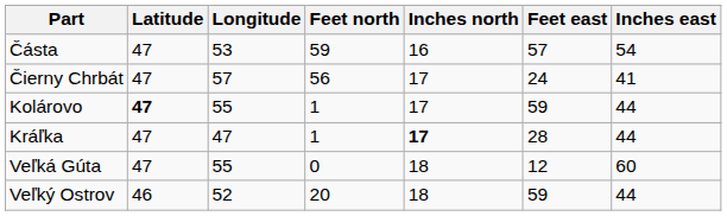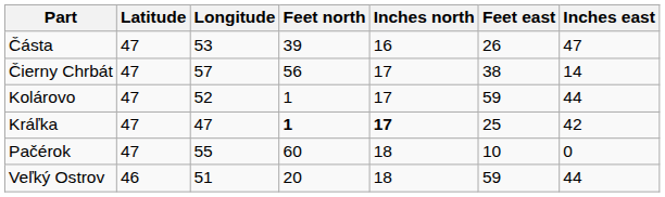 <table class="wikitable">
 <tr>
 <th>Part</th>
 <th>Latitude</th>
 <th>Longitude</th>
 <th>Feet north</th>
 <th>Inches north</th>
 <th>Feet east</th>
 <th>Inches east</th>
 </tr>
 <tr>
 <td>Částa</td>
 <td>47</td>
 <td>53</td>
-<td>59</td>
+<td>39</td>
 <td>16</td>
-<td>57</td>
-<td>54</td>
+<td>26</td>
+<td>47</td>
 </tr>
 <tr>
 <td>Čierny Chrbát</td>
 <td>47</td>
 <td>57</td>
 <td>56</td>
 <td>17</td>
-<td>24</td>
-<td>41</td>
+<td>38</td>
+<td>14</td>
 </tr>
 <tr>
 <td>Kolárovo</td>
-<td><strong>47</strong></td>
-<td>55</td>
+<td>47</td>
+<td>52</td>
 <td>1</td>
 <td>17</td>
 <td>59</td>
 <td>44</td>
 </tr>
 <tr>
 <td>Kráľka</td>
 <td>47</td>
 <td>47</td>
-<td>1</td>
+<td><strong>1</strong></td>
 <td><strong>17</strong></td>
-<td>28</td>
-<td>44</td>
+<td>25</td>
+<td>42</td>
 </tr>
 <tr>
-<td>Veľká Gúta</td>
+<td>Pačérok</td>
 <td>47</td>
 <td>55</td>
+<td>60</td>
+<td>18</td>
+<td>10</td>
 <td>0</td>
-<td>18</td>
-<td>12</td>
-<td>60</td>
 </tr>
 <tr>
 <td>Veľký Ostrov</td>
 <td>46</td>
-<td>52</td>
+<td>51</td>
 <td>20</td>
 <td>18</td>
 <td>59</td>
 <td>44</td>
 </tr>
 </table>
